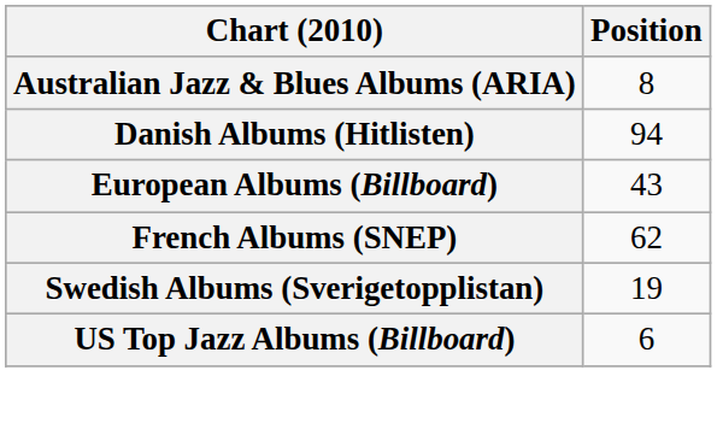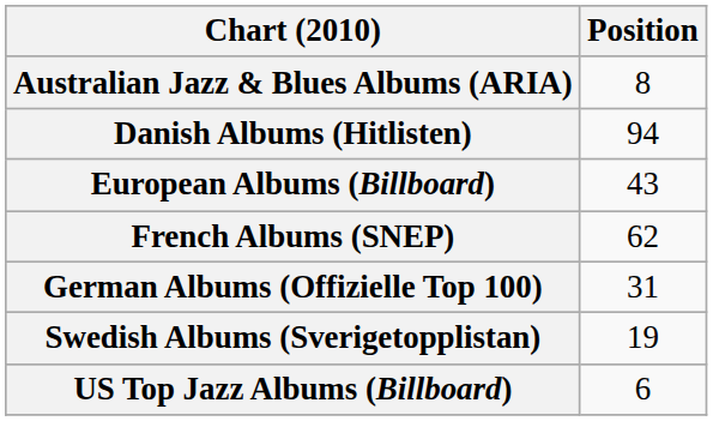 <table class="wikitable sortable plainrowheaders" style="text-align:center">
 <tr>
 <th scope="col">Chart (2010)</th>
 <th scope="col">Position</th>
 </tr>
 <tr>
 <th scope="row">Australian Jazz & Blues Albums (ARIA)</th>
 <td>8</td>
 </tr>
 <tr>
 <th scope="row">Danish Albums (Hitlisten)</th>
 <td>94</td>
 </tr>
 <tr>
 <th scope="row">European Albums (<em>Billboard</em>)</th>
 <td>43</td>
 </tr>
 <tr>
 <th scope="row">French Albums (SNEP)</th>
 <td>62</td>
 </tr>
 <tr>
+<th scope="row">German Albums (Offizielle Top 100)</th>
+<td>31</td>
+</tr>
+<tr>
 <th scope="row">Swedish Albums (Sverigetopplistan)</th>
 <td>19</td>
 </tr>
 <tr>
 <th scope="row">US Top Jazz Albums (<em>Billboard</em>)</th>
 <td>6</td>
 </tr>
 </table>
